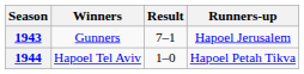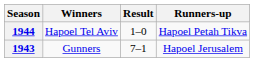 <table class="wikitable plainrowheaders" style="text-align: center;">
 <tr>
 <th>Season</th>
 <th>Winners</th>
 <th>Result</th>
 <th>Runners-up</th>
 </tr>
 <tr>
+<th><a href='#'>1944</a></th>
+<td><a href='#'>Hapoel Tel Aviv</a></td>
+<td>1–0</td>
+<td><a href='#'>Hapoel Petah Tikva</a></td>
+</tr>
+<tr>
 <th><a href='#'>1943</a></th>
 <td> <a href='#'>Gunners</a></td>
 <td>7–1</td>
 <td><a href='#'>Hapoel Jerusalem</a></td>
 </tr>
-<tr>
-<th><a href='#'>1944</a></th>
-<td><a href='#'>Hapoel Tel Aviv</a></td>
-<td>1–0</td>
-<td><a href='#'>Hapoel Petah Tikva</a></td>
-</tr>
 </table>
